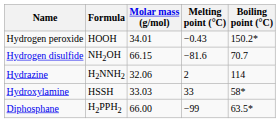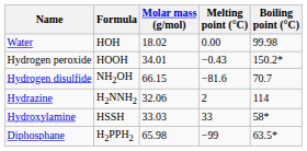 <table class="wikitable sortable">
 <tr>
 <th>Name</th>
 <th>Formula</th>
 <th><a href='#'>Molar mass</a><br>(g/mol)</th>
 <th>Melting<br>point (°C)</th>
 <th>Boiling<br>point (°C)</th>
+</tr>
+<tr>
+<td><a href='#'>Water</a></td>
+<td>HOH</td>
+<td>18.02</td>
+<td>0.00</td>
+<td>99.98</td>
 </tr>
 <tr>
 <td>Hydrogen peroxide</td>
 <td>HOOH</td>
 <td>34.01</td>
 <td>−0.43</td>
 <td>150.2*</td>
 </tr>
 <tr>
 <td><a href='#'>Hydrogen disulfide</a></td>
 <td>NH<sub>2</sub>OH</td>
 <td>66.15</td>
 <td>−81.6</td>
 <td>70.7</td>
 </tr>
 <tr>
 <td><a href='#'>Hydrazine</a></td>
 <td>H<sub>2</sub>NNH<sub>2</sub></td>
 <td>32.06</td>
 <td>2</td>
 <td>114</td>
 </tr>
 <tr>
 <td><a href='#'>Hydroxylamine</a></td>
 <td>HSSH</td>
 <td>33.03</td>
 <td>33</td>
 <td>58*</td>
 </tr>
 <tr>
 <td><a href='#'>Diphosphane</a></td>
 <td>H<sub>2</sub>PPH<sub>2</sub></td>
-<td>66.00</td>
+<td>65.98</td>
 <td>−99</td>
 <td>63.5*</td>
 </tr>
 </table>
